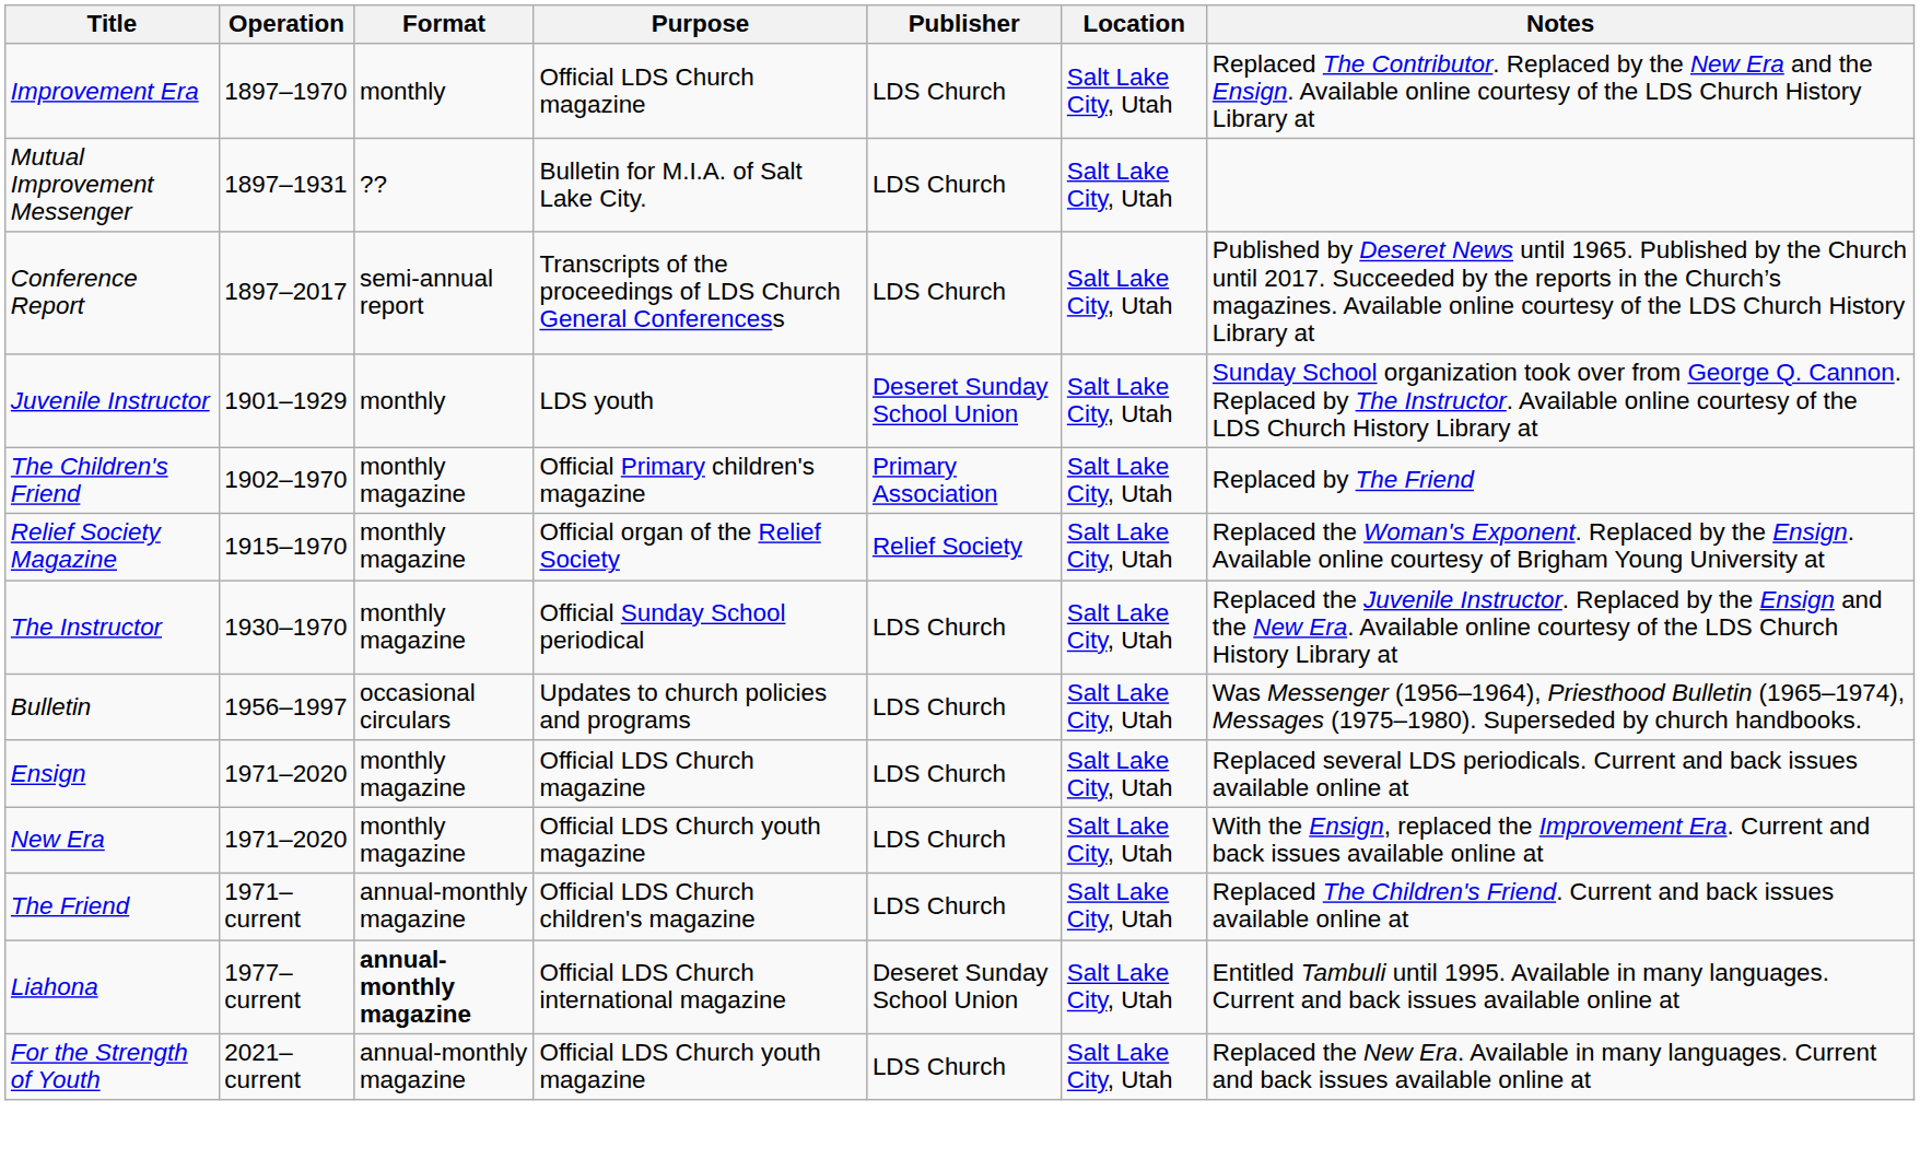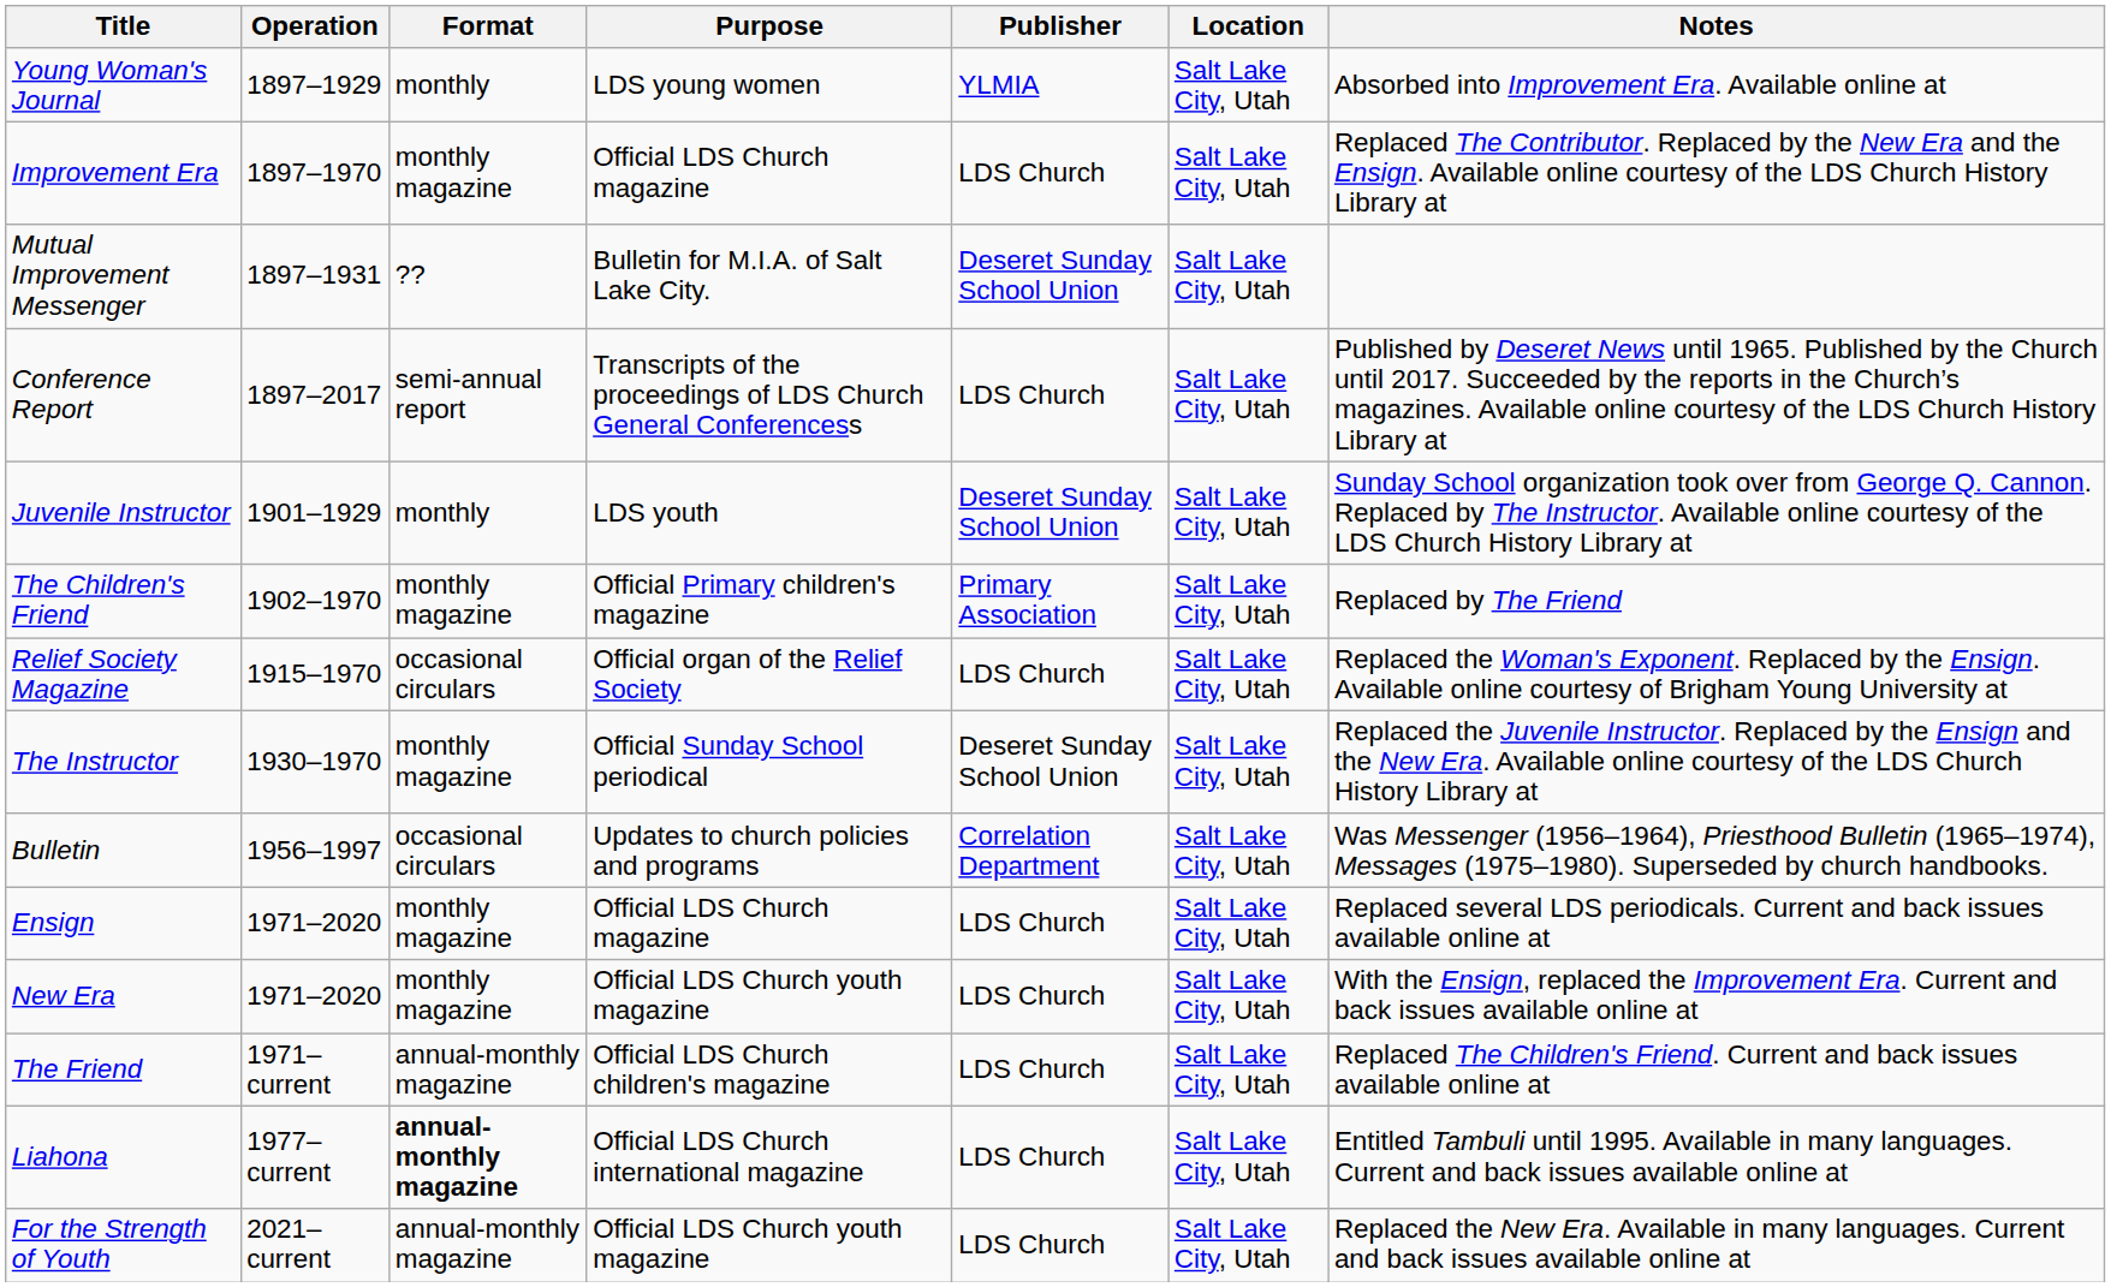 <table class="wikitable sortable">
 <tr>
 <th>Title</th>
 <th>Operation</th>
 <th>Format</th>
 <th>Purpose</th>
 <th>Publisher</th>
 <th>Location</th>
 <th>Notes</th>
 </tr>
 <tr>
+<td><em><a href='#'>Young Woman's Journal</a></em></td>
+<td>1897–1929</td>
+<td>monthly</td>
+<td>LDS young women</td>
+<td><a href='#'>YLMIA</a></td>
+<td><a href='#'>Salt Lake City</a>, Utah</td>
+<td>Absorbed into <em><a href='#'>Improvement Era</a></em>. Available online at </td>
+</tr>
+<tr>
 <td><em><a href='#'>Improvement Era</a></em></td>
 <td>1897–1970</td>
-<td>monthly</td>
+<td>monthly magazine</td>
 <td>Official LDS Church magazine</td>
 <td>LDS Church</td>
 <td><a href='#'>Salt Lake City</a>, Utah</td>
 <td>Replaced <em><a href='#'>The Contributor</a></em>. Replaced by the <em><a href='#'>New Era</a></em> and the <em><a href='#'>Ensign</a></em>. Available online courtesy of the LDS Church History Library at </td>
 </tr>
 <tr>
 <td><em>Mutual Improvement Messenger</em></td>
 <td>1897–1931</td>
 <td>??</td>
 <td>Bulletin for M.I.A. of Salt Lake City.</td>
-<td>LDS Church</td>
+<td><a href='#'>Deseret Sunday School Union</a></td>
 <td><a href='#'>Salt Lake City</a>, Utah</td>
 <td></td>
 </tr>
 <tr>
 <td><em>Conference Report</em></td>
 <td>1897–2017</td>
 <td>semi-annual report</td>
 <td>Transcripts of the proceedings of LDS Church <a href='#'>General Conferences</a>s</td>
 <td>LDS Church</td>
 <td><a href='#'>Salt Lake City</a>, Utah</td>
 <td>Published by <em><a href='#'>Deseret News</a></em> until 1965. Published by the Church until 2017. Succeeded by the reports in the Church’s magazines. Available online courtesy of the LDS Church History Library at </td>
 </tr>
 <tr>
 <td><em><a href='#'>Juvenile Instructor</a></em></td>
 <td>1901–1929</td>
 <td>monthly</td>
 <td>LDS youth</td>
 <td><a href='#'>Deseret Sunday School Union</a></td>
 <td><a href='#'>Salt Lake City</a>, Utah</td>
 <td><a href='#'>Sunday School</a> organization took over from <a href='#'>George Q. Cannon</a>. Replaced by <em><a href='#'>The Instructor</a></em>. Available online courtesy of the LDS Church History Library at </td>
 </tr>
 <tr>
 <td><em><a href='#'>The Children's Friend</a></em></td>
 <td>1902–1970</td>
 <td>monthly magazine</td>
 <td>Official <a href='#'>Primary</a> children's magazine</td>
 <td><a href='#'>Primary Association</a></td>
 <td><a href='#'>Salt Lake City</a>, Utah</td>
 <td>Replaced by <em><a href='#'>The Friend</a></em></td>
 </tr>
 <tr>
 <td><em><a href='#'>Relief Society Magazine</a></em></td>
 <td>1915–1970</td>
-<td>monthly magazine</td>
+<td>occasional circulars</td>
 <td>Official organ of the <a href='#'>Relief Society</a></td>
-<td><a href='#'>Relief Society</a></td>
+<td>LDS Church</td>
 <td><a href='#'>Salt Lake City</a>, Utah</td>
 <td>Replaced the <em><a href='#'>Woman's Exponent</a></em>. Replaced by the <em><a href='#'>Ensign</a></em>. Available online courtesy of Brigham Young University at </td>
 </tr>
 <tr>
 <td><em><a href='#'>The Instructor</a></em></td>
 <td>1930–1970</td>
 <td>monthly magazine</td>
 <td>Official <a href='#'>Sunday School</a> periodical</td>
-<td>LDS Church</td>
+<td>Deseret Sunday School Union</td>
 <td><a href='#'>Salt Lake City</a>, Utah</td>
 <td>Replaced the <em><a href='#'>Juvenile Instructor</a></em>. Replaced by the <em><a href='#'>Ensign</a></em> and the <em><a href='#'>New Era</a></em>. Available online courtesy of the LDS Church History Library at </td>
 </tr>
 <tr>
 <td><em>Bulletin</em></td>
 <td>1956–1997 </td>
 <td>occasional circulars</td>
 <td>Updates to church policies and programs</td>
-<td>LDS Church</td>
+<td><a href='#'>Correlation Department</a></td>
 <td><a href='#'>Salt Lake City</a>, Utah</td>
 <td>Was <em>Messenger</em> (1956–1964), <em>Priesthood Bulletin</em> (1965–1974), <em>Messages</em> (1975–1980).  Superseded by church handbooks.</td>
 </tr>
 <tr>
 <td><em><a href='#'>Ensign</a></em></td>
 <td>1971–2020</td>
 <td>monthly magazine</td>
 <td>Official LDS Church magazine</td>
 <td>LDS Church</td>
 <td><a href='#'>Salt Lake City</a>, Utah</td>
 <td>Replaced several LDS periodicals. Current and back issues available online at </td>
 </tr>
 <tr>
 <td><em><a href='#'>New Era</a></em></td>
 <td>1971–2020</td>
 <td>monthly magazine</td>
 <td>Official LDS Church youth magazine</td>
 <td>LDS Church</td>
 <td><a href='#'>Salt Lake City</a>, Utah</td>
 <td>With the <em><a href='#'>Ensign</a></em>, replaced the <em><a href='#'>Improvement Era</a></em>. Current and back issues available online at </td>
 </tr>
 <tr>
 <td><em><a href='#'>The Friend</a></em></td>
 <td>1971–current</td>
 <td>annual-monthly magazine</td>
 <td>Official LDS Church children's magazine</td>
 <td>LDS Church</td>
 <td><a href='#'>Salt Lake City</a>, Utah</td>
 <td>Replaced <em><a href='#'>The Children's Friend</a></em>. Current and back issues available online at </td>
 </tr>
 <tr>
 <td><em><a href='#'>Liahona</a></em></td>
 <td>1977–current</td>
 <td><strong>annual-monthly magazine</strong></td>
 <td>Official LDS Church international magazine</td>
-<td>Deseret Sunday School Union</td>
+<td>LDS Church</td>
 <td><a href='#'>Salt Lake City</a>, Utah</td>
 <td>Entitled <em>Tambuli</em> until 1995.  Available in many languages. Current and back issues available online at </td>
 </tr>
 <tr>
 <td><em><a href='#'>For the Strength of Youth</a></em></td>
 <td>2021–current</td>
 <td>annual-monthly magazine</td>
 <td>Official LDS Church youth magazine</td>
 <td>LDS Church</td>
 <td><a href='#'>Salt Lake City</a>, Utah</td>
 <td>Replaced the <em>New Era</em>. Available in many languages. Current and back issues available online at </td>
 </tr>
 </table>
